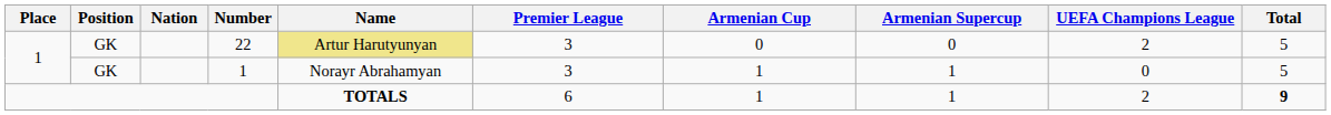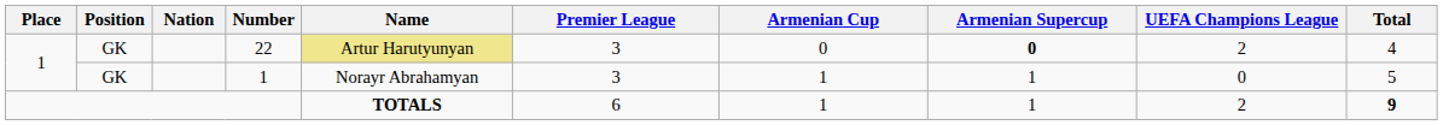 <table class="wikitable" style="font-size: 95%; text-align: center;">
 <tr>
 <th width=60>Place</th>
 <th width=60>Position</th>
 <th width=60>Nation</th>
 <th width=60>Number</th>
 <th width=200>Name</th>
 <th width=200><a href='#'>Premier League</a></th>
 <th width=200><a href='#'>Armenian Cup</a></th>
 <th width=200><a href='#'>Armenian Supercup</a></th>
 <th width=200><a href='#'>UEFA Champions League</a></th>
 <th width=80><strong>Total</strong></th>
 </tr>
 <tr>
 <td rowspan="2">1</td>
 <td>GK</td>
 <td></td>
 <td>22</td>
 <td style="background: khaki;">Artur Harutyunyan</td>
 <td>3</td>
 <td>0</td>
-<td>0</td>
+<td><strong>0</strong></td>
 <td>2</td>
-<td>5</td>
+<td>4</td>
 </tr>
 <tr>
 <td>GK</td>
 <td></td>
 <td>1</td>
 <td>Norayr Abrahamyan</td>
 <td>3</td>
 <td>1</td>
 <td>1</td>
 <td>0</td>
 <td>5</td>
 </tr>
 <tr>
 <td colspan="4"></td>
 <td><strong>TOTALS</strong></td>
 <td>6</td>
 <td>1</td>
 <td>1</td>
 <td>2</td>
 <td><strong>9</strong></td>
 </tr>
 </table>
